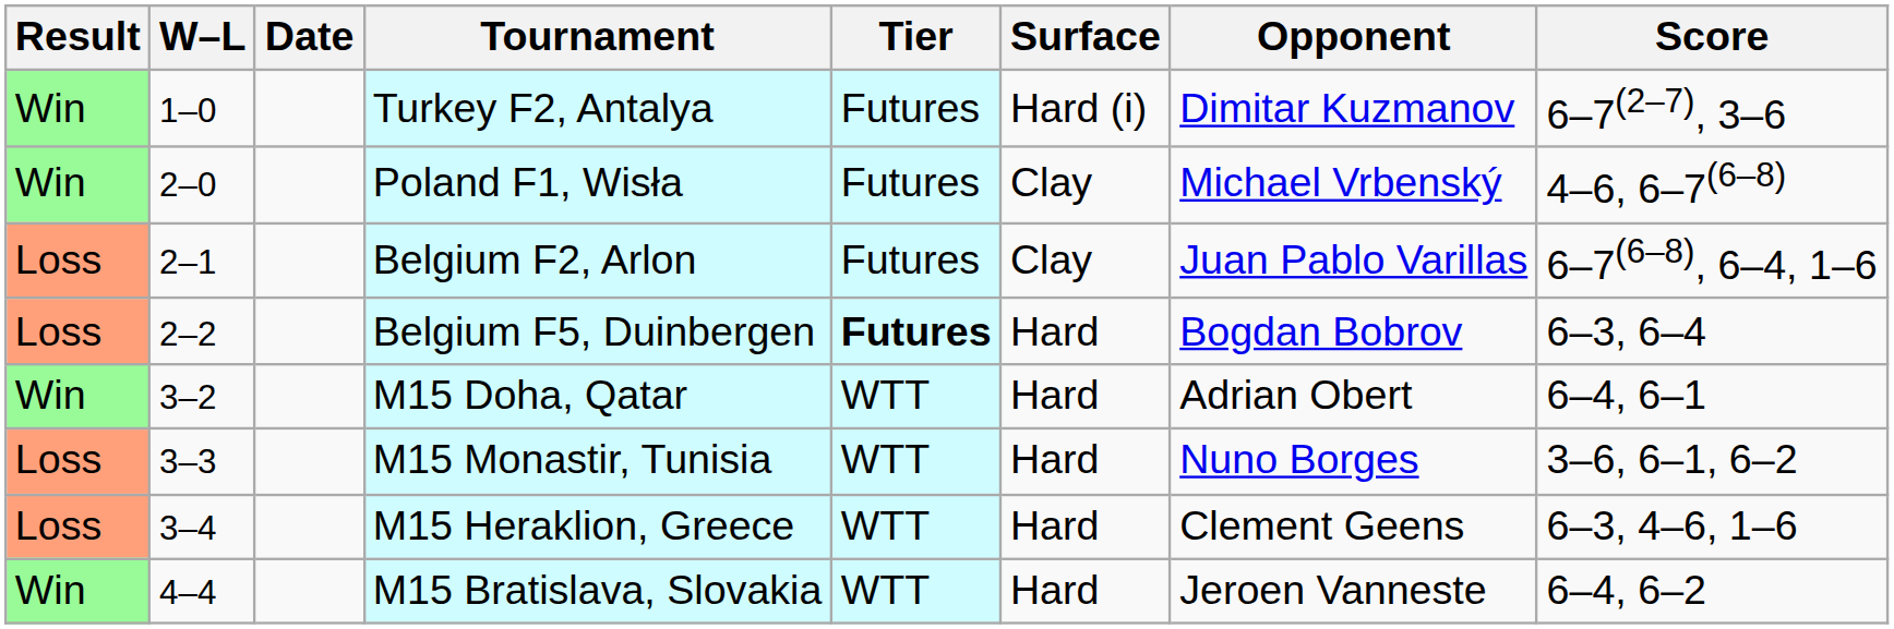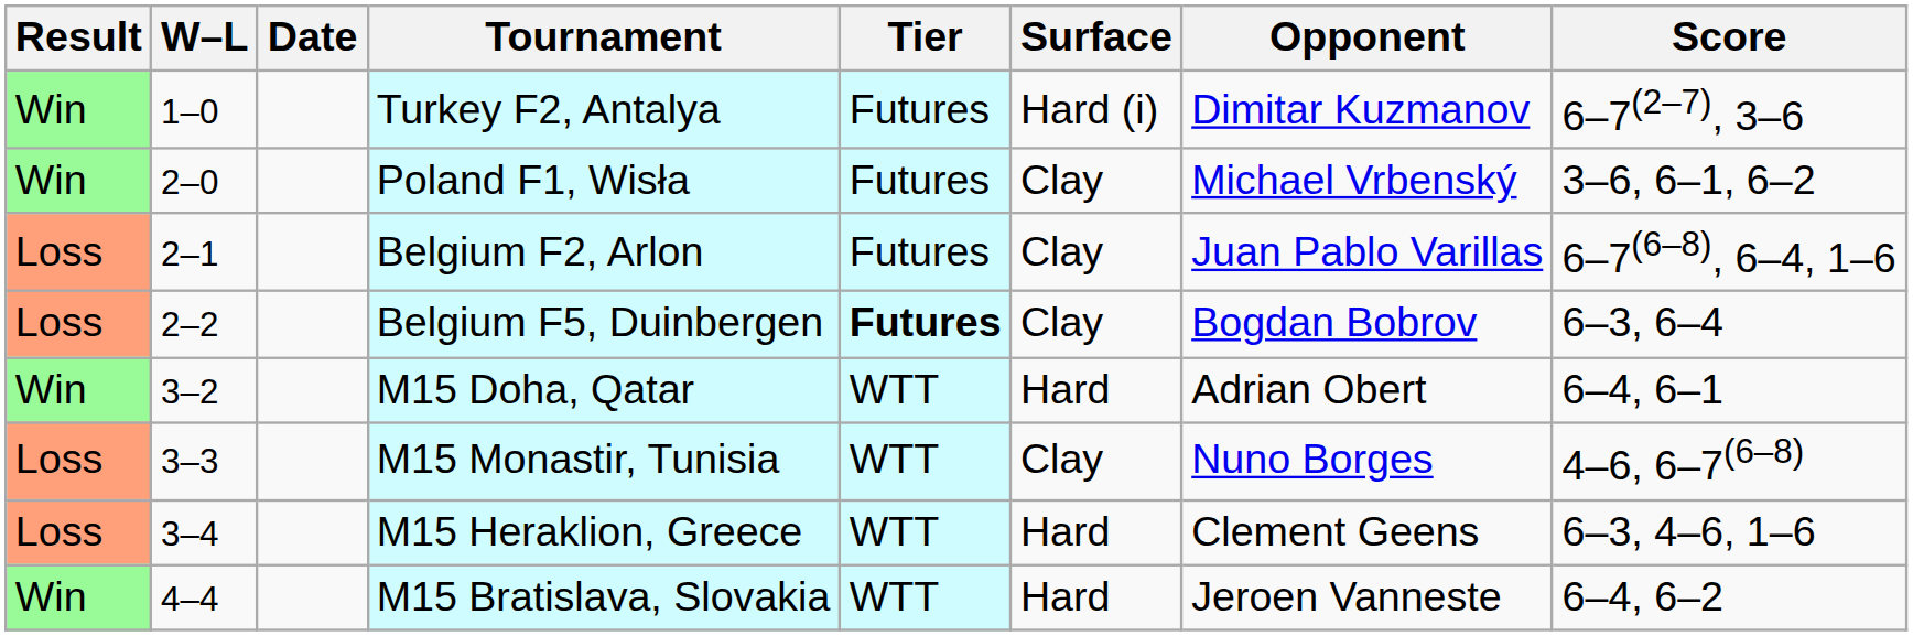 <table class="sortable wikitable">
 <tr>
 <th>Result</th>
 <th class="unsortable">W–L</th>
 <th>Date</th>
 <th>Tournament</th>
 <th>Tier</th>
 <th>Surface</th>
 <th>Opponent</th>
 <th class="unsortable">Score</th>
 </tr>
 <tr>
 <td bgcolor=98fb98>Win</td>
 <td><small>1–0</small></td>
 <td></td>
 <td style="background:#cffcff;">Turkey F2, Antalya</td>
 <td style="background:#cffcff;">Futures</td>
 <td>Hard (i)</td>
 <td> <a href='#'>Dimitar Kuzmanov</a></td>
 <td>6–7<sup>(2–7)</sup>, 3–6</td>
 </tr>
 <tr>
 <td bgcolor=98fb98>Win</td>
 <td><small>2–0</small></td>
 <td></td>
 <td style="background:#cffcff;">Poland F1, Wisła</td>
 <td style="background:#cffcff;">Futures</td>
 <td>Clay</td>
 <td> <a href='#'>Michael Vrbenský</a></td>
-<td>4–6, 6–7<sup>(6–8)</sup></td>
+<td>3–6, 6–1, 6–2</td>
 </tr>
 <tr>
 <td bgcolor=ffa07a>Loss</td>
 <td><small>2–1</small></td>
 <td></td>
 <td style="background:#cffcff;">Belgium F2, Arlon</td>
 <td style="background:#cffcff;">Futures</td>
 <td>Clay</td>
 <td> <a href='#'>Juan Pablo Varillas</a></td>
 <td>6–7<sup>(6–8)</sup>, 6–4, 1–6</td>
 </tr>
 <tr>
 <td bgcolor=ffa07a>Loss</td>
 <td><small>2–2</small></td>
 <td></td>
 <td style="background:#cffcff;">Belgium F5, Duinbergen</td>
 <td style="background:#cffcff;"><strong>Futures</strong></td>
-<td>Hard</td>
+<td>Clay</td>
 <td> <a href='#'>Bogdan Bobrov</a></td>
 <td>6–3, 6–4</td>
 </tr>
 <tr>
 <td bgcolor=98fb98>Win</td>
 <td><small>3–2</small></td>
 <td></td>
 <td style="background:#cffcff;">M15 Doha, Qatar</td>
 <td style="background:#cffcff;">WTT</td>
 <td>Hard</td>
 <td> Adrian Obert</td>
 <td>6–4, 6–1</td>
 </tr>
 <tr>
 <td bgcolor=ffa07a>Loss</td>
 <td><small>3–3</small></td>
 <td></td>
 <td style="background:#cffcff;">M15 Monastir, Tunisia</td>
 <td style="background:#cffcff;">WTT</td>
-<td>Hard</td>
+<td>Clay</td>
 <td> <a href='#'>Nuno Borges</a></td>
-<td>3–6, 6–1, 6–2</td>
+<td>4–6, 6–7<sup>(6–8)</sup></td>
 </tr>
 <tr>
 <td bgcolor=ffa07a>Loss</td>
 <td><small>3–4</small></td>
 <td></td>
 <td style="background:#cffcff;">M15 Heraklion, Greece</td>
 <td style="background:#cffcff;">WTT</td>
 <td>Hard</td>
 <td> Clement Geens</td>
 <td>6–3, 4–6, 1–6</td>
 </tr>
 <tr>
 <td bgcolor=98fb98>Win</td>
 <td><small>4–4</small></td>
 <td></td>
 <td style="background:#cffcff;">M15 Bratislava, Slovakia</td>
 <td style="background:#cffcff;">WTT</td>
 <td>Hard</td>
 <td> Jeroen Vanneste</td>
 <td>6–4, 6–2</td>
 </tr>
 </table>
